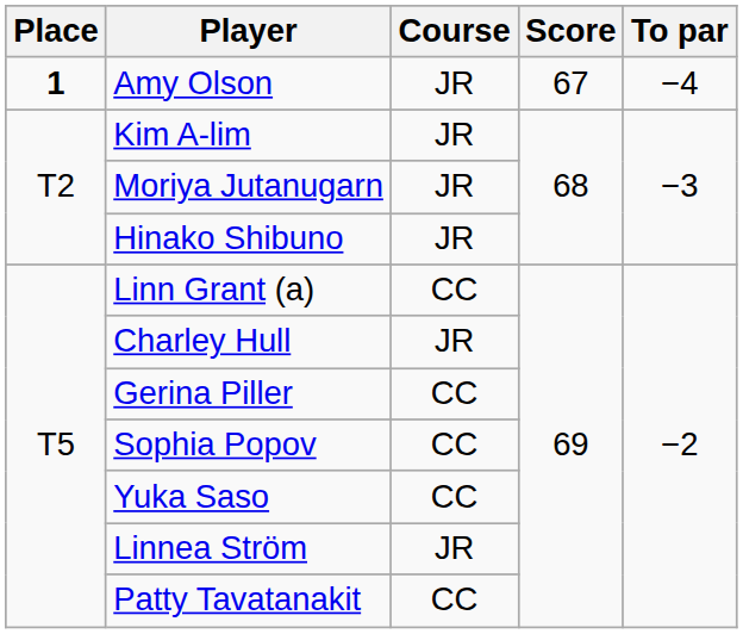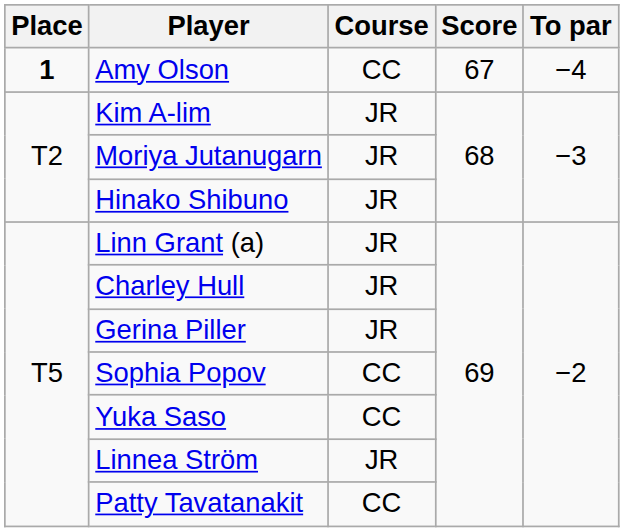 <table class="wikitable">
 <tr>
 <th>Place</th>
 <th>Player</th>
 <th>Course</th>
 <th>Score</th>
 <th>To par</th>
 </tr>
 <tr>
 <td align=center><strong>1</strong></td>
 <td> <a href='#'>Amy Olson</a></td>
-<td align=center>JR</td>
+<td align=center>CC</td>
 <td align=center>67</td>
 <td align=center>−4</td>
 </tr>
 <tr>
 <td rowspan=3 align=center>T2</td>
 <td> <a href='#'>Kim A-lim</a></td>
 <td align=center>JR</td>
 <td rowspan=3 align=center>68</td>
 <td rowspan=3 align=center>−3</td>
 </tr>
 <tr>
 <td> <a href='#'>Moriya Jutanugarn</a></td>
 <td align=center>JR</td>
 </tr>
 <tr>
 <td> <a href='#'>Hinako Shibuno</a></td>
 <td align=center>JR</td>
 </tr>
 <tr>
 <td rowspan=7 align=center>T5</td>
 <td> <a href='#'>Linn Grant</a> (a)</td>
-<td align=center>CC</td>
+<td align=center>JR</td>
 <td rowspan=7 align=center>69</td>
 <td rowspan=7 align=center>−2</td>
 </tr>
 <tr>
 <td> <a href='#'>Charley Hull</a></td>
 <td align=center>JR</td>
 </tr>
 <tr>
 <td> <a href='#'>Gerina Piller</a></td>
-<td align=center>CC</td>
+<td align=center>JR</td>
 </tr>
 <tr>
 <td> <a href='#'>Sophia Popov</a></td>
 <td align=center>CC</td>
 </tr>
 <tr>
 <td> <a href='#'>Yuka Saso</a></td>
 <td align=center>CC</td>
 </tr>
 <tr>
 <td> <a href='#'>Linnea Ström</a></td>
 <td align=center>JR</td>
 </tr>
 <tr>
 <td> <a href='#'>Patty Tavatanakit</a></td>
 <td align=center>CC</td>
 </tr>
 </table>
